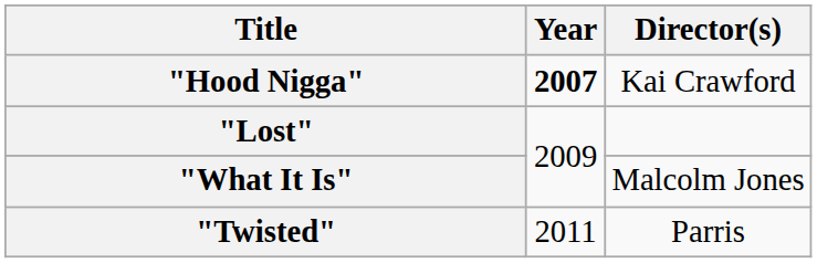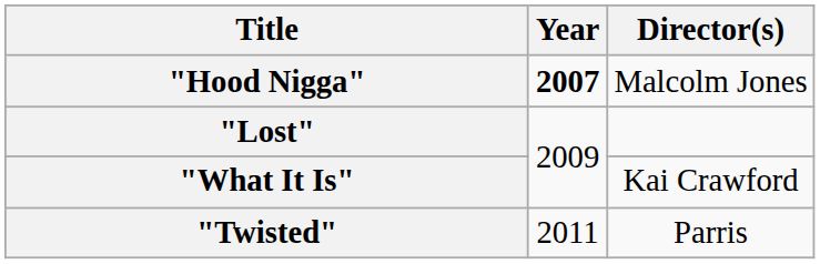 <table class="wikitable plainrowheaders" style="text-align:center;">
 <tr>
 <th scope="col" style="width:16em;">Title</th>
 <th scope="col">Year</th>
 <th scope="col">Director(s)</th>
 </tr>
 <tr>
 <th scope="row">"Hood Nigga"</th>
 <td><strong>2007</strong></td>
-<td>Kai Crawford</td>
+<td>Malcolm Jones</td>
 </tr>
 <tr>
 <th scope="row">"Lost"</th>
 <td rowspan="2">2009</td>
 <td></td>
 </tr>
 <tr>
 <th scope="row">"What It Is"</th>
-<td>Malcolm Jones</td>
+<td>Kai Crawford</td>
 </tr>
 <tr>
 <th scope="row">"Twisted"</th>
 <td>2011</td>
 <td>Parris</td>
 </tr>
 </table>
